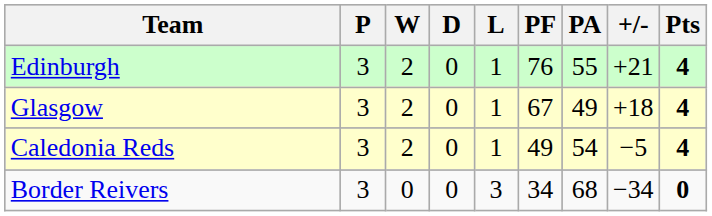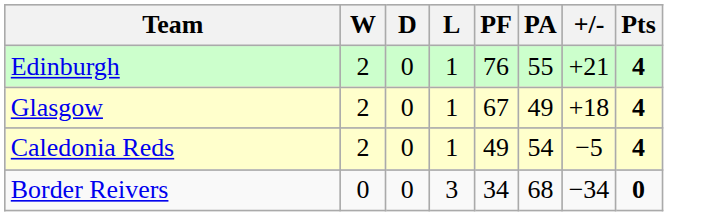 <table class="wikitable" style="text-align: center;">
 <tr>
 <th width="200">Team</th>
-<th width="20">P</th>
 <th width="20">W</th>
 <th width="20">D</th>
 <th width="20">L</th>
 <th width="20">PF</th>
 <th width="20">PA</th>
 <th width="25">+/-</th>
 <th width="20">Pts</th>
 </tr>
 <tr bgcolor="#ccffcc">
 <td align="left"><a href='#'>Edinburgh</a></td>
-<td>3</td>
 <td>2</td>
 <td>0</td>
 <td>1</td>
 <td>76</td>
 <td>55</td>
 <td>+21</td>
 <td><strong>4</strong></td>
 </tr>
 <tr bgcolor="#ffffcc">
 <td align="left"><a href='#'>Glasgow</a></td>
-<td>3</td>
 <td>2</td>
 <td>0</td>
 <td>1</td>
 <td>67</td>
 <td>49</td>
 <td>+18</td>
 <td><strong>4</strong></td>
 </tr>
 <tr bgcolor="#ffffcc">
 <td align="left"><a href='#'>Caledonia Reds</a></td>
-<td>3</td>
 <td>2</td>
 <td>0</td>
 <td>1</td>
 <td>49</td>
 <td>54</td>
 <td>−5</td>
 <td><strong>4</strong></td>
 </tr>
 <tr>
 <td align="left"><a href='#'>Border Reivers</a></td>
-<td>3</td>
 <td>0</td>
 <td>0</td>
 <td>3</td>
 <td>34</td>
 <td>68</td>
 <td>−34</td>
 <td><strong>0</strong></td>
 </tr>
 </table>
